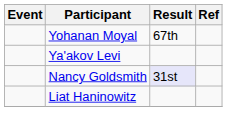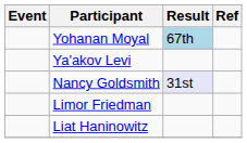 <table class="wikitable" style="font-size: 95%;">
 <tr>
 <th>Event</th>
 <th>Participant</th>
 <th>Result</th>
 <th>Ref</th>
 </tr>
 <tr>
 <td></td>
 <td><a href='#'>Yohanan Moyal</a></td>
-<td>67th</td>
+<td style="background: lightblue;">67th</td>
 <td></td>
 </tr>
 <tr>
 <td></td>
 <td><a href='#'>Ya'akov Levi</a></td>
 <td></td>
 <td></td>
 </tr>
 <tr>
 <td></td>
 <td><a href='#'>Nancy Goldsmith</a></td>
 <td style="background: lavender;">31st</td>
 <td></td>
 </tr>
 <tr>
 <td></td>
+<td><a href='#'>Limor Friedman</a></td>
+<td></td>
+<td></td>
+</tr>
+<tr>
+<td></td>
 <td><a href='#'>Liat Haninowitz</a></td>
 <td></td>
 <td></td>
 </tr>
 <tr>
 </tr>
 </table>
